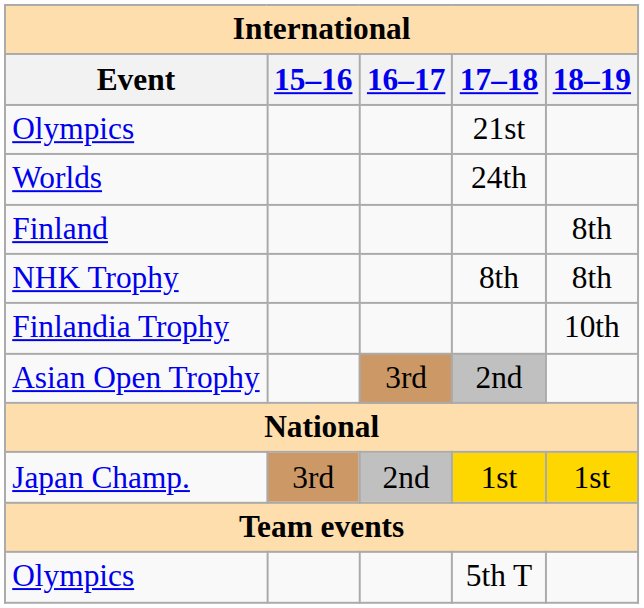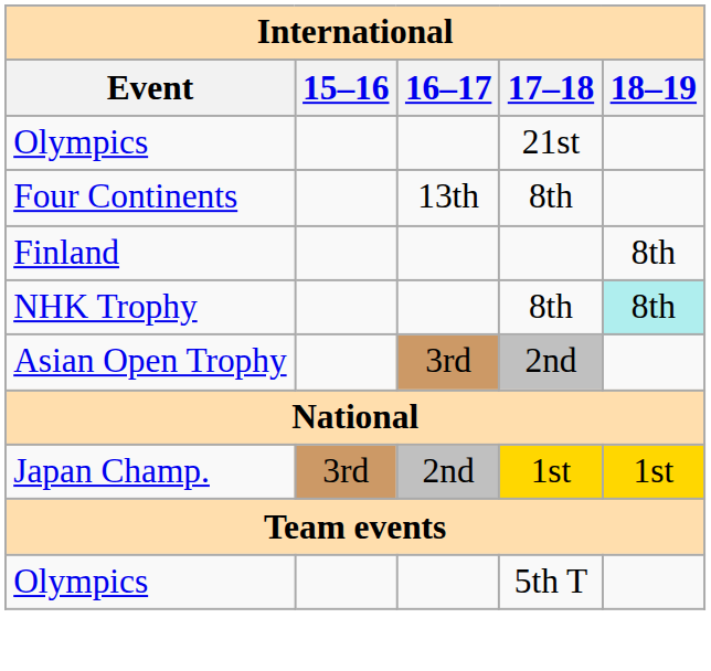 <table class="wikitable" style="text-align:center">
 <tr>
 <th colspan="5" style="background-color: #ffdead; " align="center">International</th>
 </tr>
 <tr>
 <th>Event</th>
 <th><a href='#'>15–16</a></th>
 <th><a href='#'>16–17</a></th>
 <th><a href='#'>17–18</a></th>
 <th><a href='#'>18–19</a></th>
 </tr>
 <tr>
 <td align=left><a href='#'>Olympics</a></td>
 <td></td>
 <td></td>
 <td>21st</td>
 <td></td>
 </tr>
 <tr>
-<td align=left><a href='#'>Worlds</a></td>
+<td align=left><a href='#'>Four Continents</a></td>
 <td></td>
-<td></td>
-<td>24th</td>
+<td>13th</td>
+<td>8th</td>
 <td></td>
 </tr>
 <tr>
 <td align=left> <a href='#'>Finland</a></td>
 <td></td>
 <td></td>
 <td></td>
 <td>8th</td>
 </tr>
 <tr>
 <td align=left> <a href='#'>NHK Trophy</a></td>
 <td></td>
 <td></td>
 <td>8th</td>
-<td>8th</td>
-</tr>
-<tr>
-<td align=left> <a href='#'>Finlandia Trophy</a></td>
-<td></td>
-<td></td>
-<td></td>
-<td>10th</td>
+<td style="background: paleturquoise;">8th</td>
 </tr>
 <tr>
 <td align=left><a href='#'>Asian Open Trophy</a></td>
 <td></td>
 <td bgcolor=cc9966>3rd</td>
 <td bgcolor=silver>2nd</td>
 <td></td>
 </tr>
 <tr>
 <th colspan="5" style="background-color: #ffdead; " align="center">National</th>
 </tr>
 <tr>
 <td align=left><a href='#'>Japan Champ.</a></td>
 <td bgcolor=cc9966>3rd</td>
 <td bgcolor=silver>2nd</td>
 <td bgcolor=gold>1st</td>
 <td bgcolor=gold>1st</td>
 </tr>
 <tr>
 <th style="background-color: #ffdead; " colspan=5 align=center>Team events</th>
 </tr>
 <tr>
 <td align=left><a href='#'>Olympics</a></td>
 <td></td>
 <td></td>
 <td>5th T</td>
 <td></td>
 </tr>
 </table>
